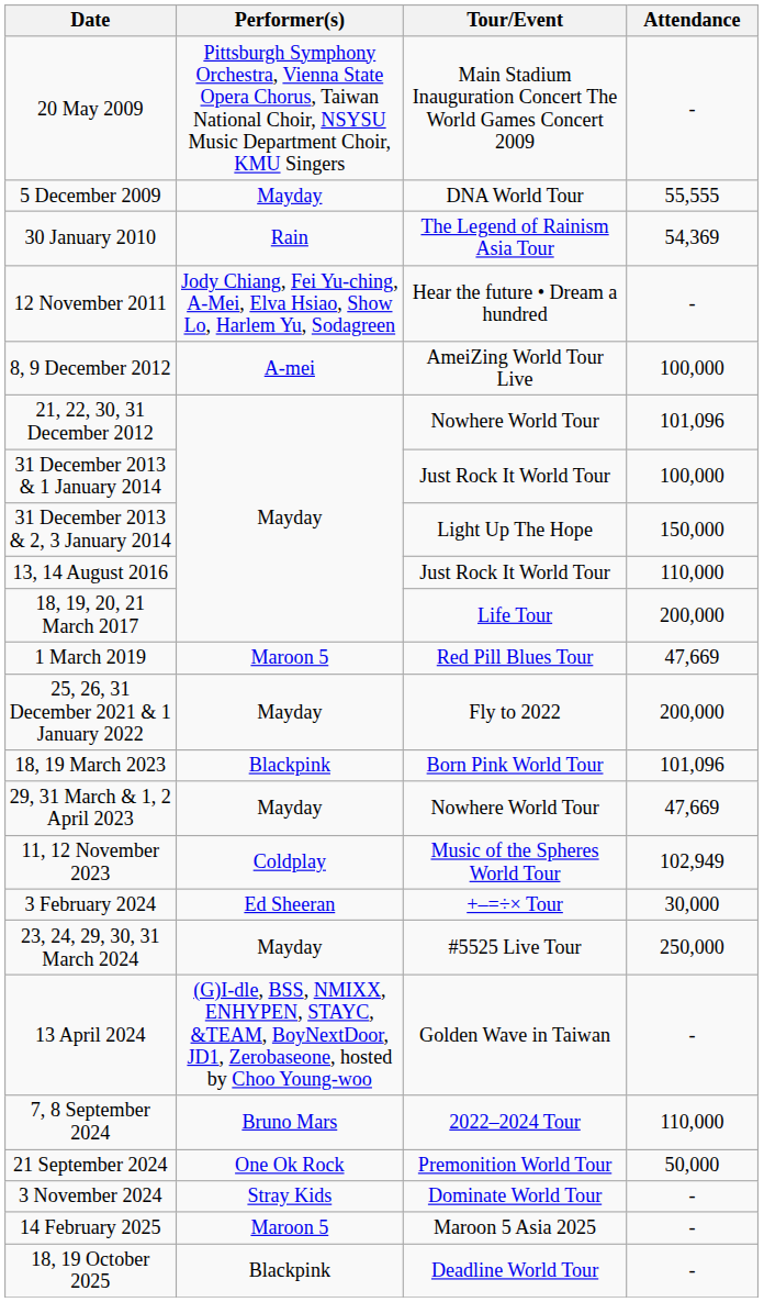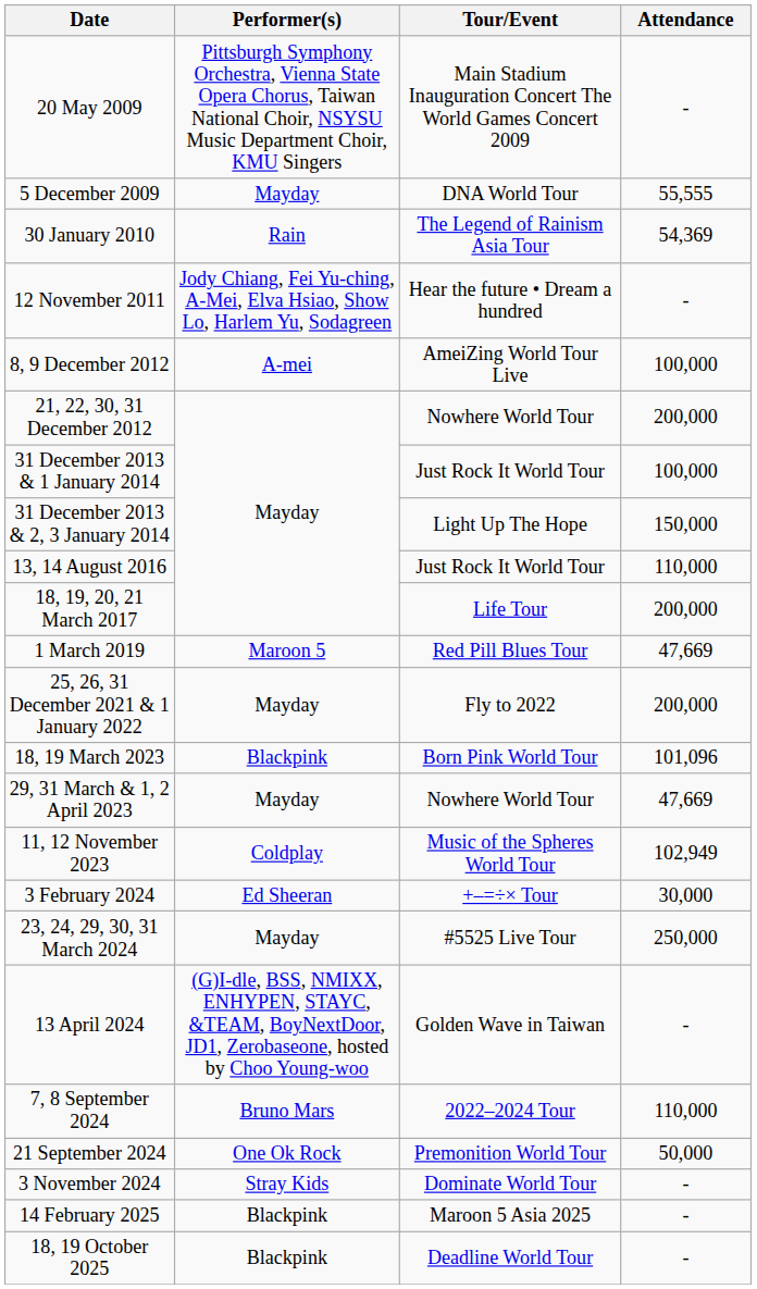 <table class="wikitable sortable mw-collapsible" style="text-align:center">
 <tr>
 <th width=12%>Date</th>
 <th width=16%>Performer(s)</th>
 <th width=16%>Tour/Event</th>
 <th width=4%>Attendance</th>
 </tr>
 <tr>
 <td>20 May 2009</td>
 <td><a href='#'>Pittsburgh Symphony Orchestra</a>, <a href='#'>Vienna State Opera Chorus</a>, Taiwan National Choir, <a href='#'>NSYSU</a>  Music Department Choir, <a href='#'>KMU</a> Singers</td>
 <td>Main Stadium Inauguration Concert The World Games Concert 2009</td>
 <td>-</td>
 </tr>
 <tr>
 <td>5 December 2009</td>
 <td><a href='#'>Mayday</a></td>
 <td>DNA World Tour</td>
 <td>55,555</td>
 </tr>
 <tr>
 <td>30 January 2010</td>
 <td><a href='#'>Rain</a></td>
 <td><a href='#'>The Legend of Rainism Asia Tour</a></td>
 <td>54,369</td>
 </tr>
 <tr>
 <td>12 November 2011</td>
 <td><a href='#'>Jody Chiang</a>, <a href='#'>Fei Yu-ching</a>, <a href='#'>A-Mei</a>, <a href='#'>Elva Hsiao</a>, <a href='#'>Show Lo</a>, <a href='#'>Harlem Yu</a>, <a href='#'>Sodagreen</a></td>
 <td>Hear the future • Dream a hundred</td>
 <td>-</td>
 </tr>
 <tr>
 <td>8, 9 December 2012</td>
 <td><a href='#'>A-mei</a></td>
 <td>AmeiZing World Tour Live</td>
 <td>100,000</td>
 </tr>
 <tr>
 <td>21, 22, 30, 31 December 2012</td>
 <td rowspan="5">Mayday</td>
 <td>Nowhere World Tour</td>
-<td>101,096</td>
+<td>200,000</td>
 </tr>
 <tr>
 <td>31 December 2013 & 1 January 2014</td>
 <td>Just Rock It World Tour</td>
 <td>100,000</td>
 </tr>
 <tr>
 <td>31 December 2013 & 2, 3 January 2014</td>
 <td>Light Up The Hope</td>
 <td>150,000</td>
 </tr>
 <tr>
 <td>13, 14 August 2016</td>
 <td>Just Rock It World Tour</td>
 <td>110,000</td>
 </tr>
 <tr>
 <td>18, 19, 20, 21 March 2017</td>
 <td><a href='#'>Life Tour</a></td>
 <td>200,000</td>
 </tr>
 <tr>
 <td>1 March 2019</td>
 <td><a href='#'>Maroon 5</a></td>
 <td><a href='#'>Red Pill Blues Tour</a></td>
 <td>47,669</td>
 </tr>
 <tr>
 <td>25, 26, 31 December 2021 & 1 January 2022</td>
 <td>Mayday</td>
 <td>Fly to 2022</td>
 <td>200,000</td>
 </tr>
 <tr>
 <td>18, 19 March 2023</td>
 <td><a href='#'>Blackpink</a></td>
 <td><a href='#'>Born Pink World Tour</a></td>
 <td>101,096</td>
 </tr>
 <tr>
 <td>29, 31 March & 1, 2 April 2023</td>
 <td>Mayday</td>
 <td>Nowhere World Tour</td>
 <td>47,669</td>
 </tr>
 <tr>
 <td>11, 12 November 2023</td>
 <td><a href='#'>Coldplay</a></td>
 <td><a href='#'>Music of the Spheres World Tour</a></td>
 <td>102,949</td>
 </tr>
 <tr>
 <td>3 February 2024</td>
 <td><a href='#'>Ed Sheeran</a></td>
 <td><a href='#'>+–=÷× Tour</a></td>
 <td>30,000</td>
 </tr>
 <tr>
 <td>23, 24, 29, 30, 31 March 2024</td>
 <td>Mayday</td>
 <td>#5525 Live Tour</td>
 <td>250,000</td>
 </tr>
 <tr>
 <td>13 April 2024</td>
 <td><a href='#'>(G)I-dle</a>, <a href='#'>BSS</a>, <a href='#'>NMIXX</a>, <a href='#'>ENHYPEN</a>, <a href='#'>STAYC</a>, <a href='#'>&TEAM</a>, <a href='#'>BoyNextDoor</a>, <a href='#'>JD1</a>, <a href='#'>Zerobaseone</a>, hosted by <a href='#'>Choo Young-woo</a></td>
 <td>Golden Wave in Taiwan</td>
 <td>-</td>
 </tr>
 <tr>
 <td>7, 8 September 2024</td>
 <td><a href='#'>Bruno Mars</a></td>
 <td><a href='#'>2022–2024 Tour</a></td>
 <td>110,000</td>
 </tr>
 <tr>
 <td>21 September 2024</td>
 <td><a href='#'>One Ok Rock</a></td>
 <td><a href='#'>Premonition World Tour</a></td>
 <td>50,000</td>
 </tr>
 <tr>
 <td>3 November 2024</td>
 <td><a href='#'>Stray Kids</a></td>
 <td><a href='#'>Dominate World Tour</a></td>
 <td>-</td>
 </tr>
 <tr>
 <td>14 February 2025</td>
-<td><a href='#'>Maroon 5</a></td>
+<td>Blackpink</td>
 <td>Maroon 5 Asia 2025</td>
 <td>-</td>
 </tr>
 <tr>
 <td>18, 19 October 2025</td>
 <td>Blackpink</td>
 <td><a href='#'>Deadline World Tour</a></td>
 <td>-</td>
 </tr>
 </table>
